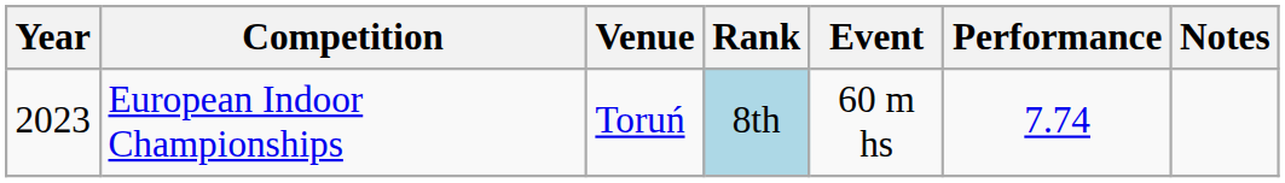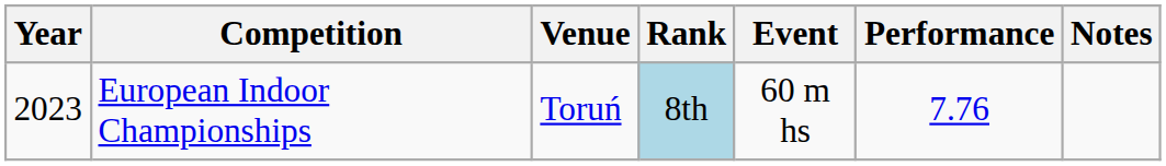 <table class="wikitable" width=55% style="font-size:90%; text-align:center;">
 <tr>
 <th>Year</th>
 <th>Competition</th>
 <th>Venue</th>
 <th>Rank</th>
 <th>Event</th>
 <th>Performance</th>
 <th>Notes</th>
 </tr>
 <tr>
 <td>2023</td>
 <td align=left><a href='#'>European Indoor Championships</a></td>
 <td align=left> <a href='#'>Toruń</a></td>
 <td style="background: lightblue;">8th</td>
 <td>60 m hs</td>
-<td><a href='#'>7.74</a></td>
+<td><a href='#'>7.76</a></td>
 <td></td>
 </tr>
 </table>
